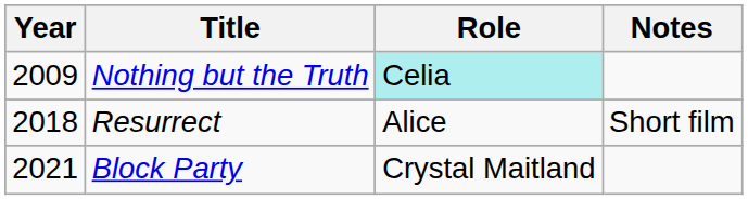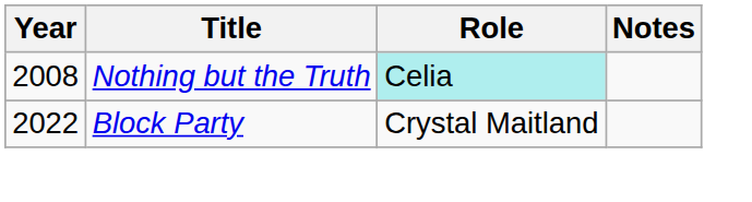 <table class="wikitable sortable">
 <tr>
 <th>Year</th>
 <th>Title</th>
 <th>Role</th>
 <th class="unsortable">Notes</th>
 </tr>
 <tr>
-<td>2009</td>
+<td>2008</td>
 <td><em><a href='#'>Nothing but the Truth</a></em></td>
 <td style="background: paleturquoise;">Celia</td>
 <td></td>
 </tr>
 <tr>
-<td>2018</td>
-<td><em>Resurrect</em></td>
-<td>Alice</td>
-<td>Short film</td>
-</tr>
-<tr>
-<td>2021</td>
+<td>2022</td>
 <td><em><a href='#'>Block Party</a></em></td>
 <td>Crystal Maitland</td>
 <td></td>
 </tr>
 </table>
